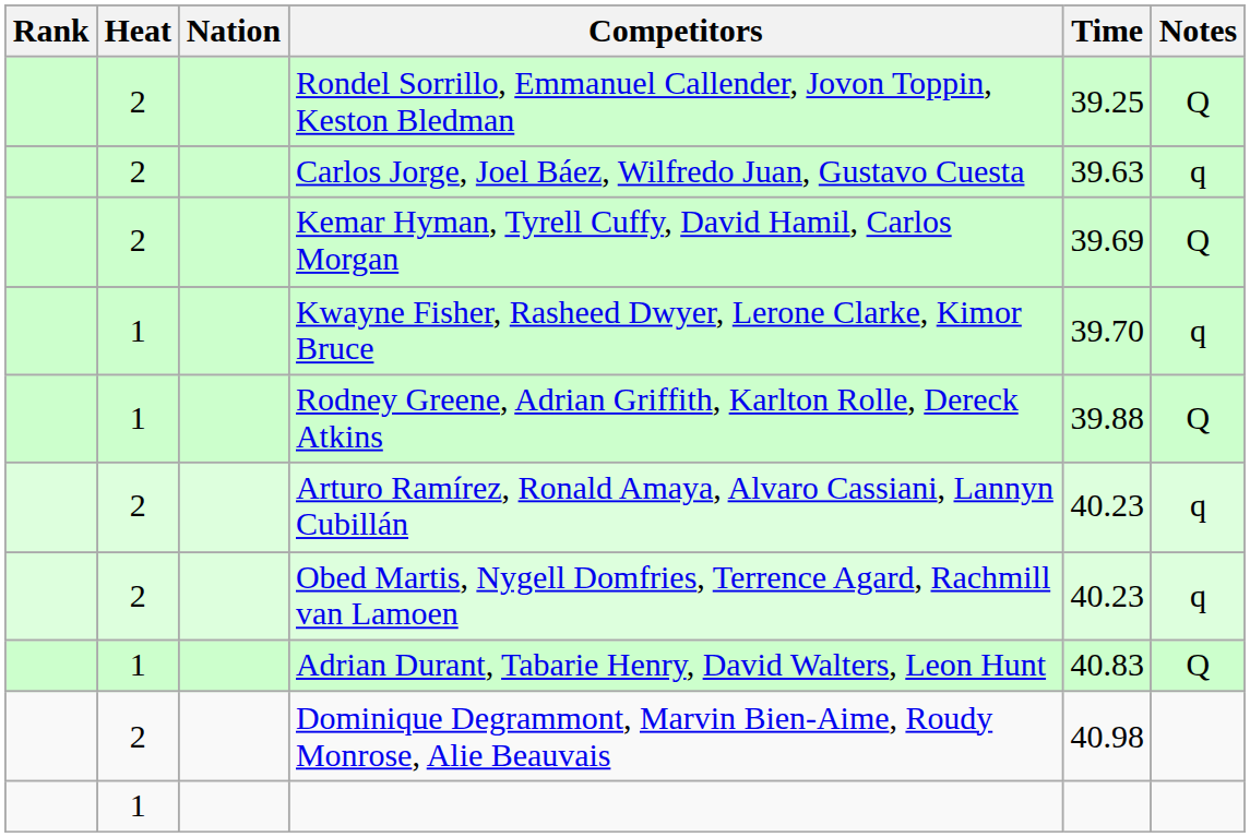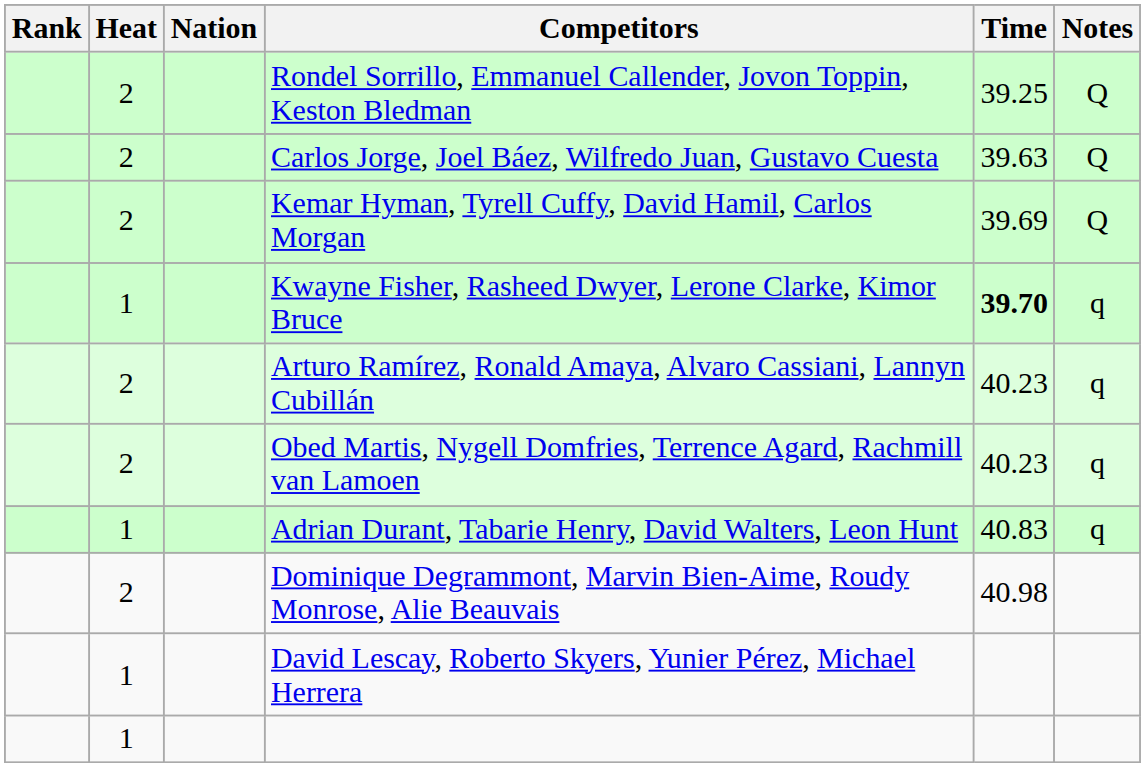 <table class="wikitable sortable" style="text-align:center">
 <tr>
 <th>Rank</th>
 <th>Heat</th>
 <th>Nation</th>
 <th>Competitors</th>
 <th>Time</th>
 <th>Notes</th>
 </tr>
 <tr bgcolor=ccffcc>
 <td></td>
 <td>2</td>
 <td align=left></td>
 <td align=left><a href='#'>Rondel Sorrillo</a>, <a href='#'>Emmanuel Callender</a>, <a href='#'>Jovon Toppin</a>, <a href='#'>Keston Bledman</a></td>
 <td>39.25</td>
 <td>Q</td>
 </tr>
 <tr bgcolor=ccffcc>
 <td></td>
 <td>2</td>
 <td align=left></td>
 <td align=left><a href='#'>Carlos Jorge</a>, <a href='#'>Joel Báez</a>, <a href='#'>Wilfredo Juan</a>, <a href='#'>Gustavo Cuesta</a></td>
 <td>39.63</td>
-<td>q</td>
+<td>Q</td>
 </tr>
 <tr bgcolor=ccffcc>
 <td></td>
 <td>2</td>
 <td align=left></td>
 <td align=left><a href='#'>Kemar Hyman</a>, <a href='#'>Tyrell Cuffy</a>, <a href='#'>David Hamil</a>, <a href='#'>Carlos Morgan</a></td>
 <td>39.69</td>
 <td>Q</td>
 </tr>
 <tr bgcolor=ccffcc>
 <td></td>
 <td>1</td>
 <td align=left></td>
 <td align=left><a href='#'>Kwayne Fisher</a>, <a href='#'>Rasheed Dwyer</a>, <a href='#'>Lerone Clarke</a>, <a href='#'>Kimor Bruce</a></td>
-<td>39.70</td>
+<td><strong>39.70</strong></td>
 <td>q</td>
-</tr>
-<tr bgcolor=ccffcc>
-<td></td>
-<td>1</td>
-<td align=left></td>
-<td align=left><a href='#'>Rodney Greene</a>, <a href='#'>Adrian Griffith</a>, <a href='#'>Karlton Rolle</a>, <a href='#'>Dereck Atkins</a></td>
-<td>39.88</td>
-<td>Q</td>
 </tr>
 <tr bgcolor=ddffdd>
 <td></td>
 <td>2</td>
 <td align=left></td>
 <td align=left><a href='#'>Arturo Ramírez</a>, <a href='#'>Ronald Amaya</a>, <a href='#'>Alvaro Cassiani</a>, <a href='#'>Lannyn Cubillán</a></td>
 <td>40.23</td>
 <td>q</td>
 </tr>
 <tr bgcolor=ddffdd>
 <td></td>
 <td>2</td>
 <td align=left></td>
 <td align=left><a href='#'>Obed Martis</a>, <a href='#'>Nygell Domfries</a>, <a href='#'>Terrence Agard</a>, <a href='#'>Rachmill van Lamoen</a></td>
 <td>40.23</td>
 <td>q</td>
 </tr>
 <tr bgcolor=ccffcc>
 <td></td>
 <td>1</td>
 <td align=left></td>
 <td align=left><a href='#'>Adrian Durant</a>, <a href='#'>Tabarie Henry</a>, <a href='#'>David Walters</a>, <a href='#'>Leon Hunt</a></td>
 <td>40.83</td>
-<td>Q</td>
+<td>q</td>
 </tr>
 <tr>
 <td></td>
 <td>2</td>
 <td align=left></td>
 <td align=left><a href='#'>Dominique Degrammont</a>, <a href='#'>Marvin Bien-Aime</a>, <a href='#'>Roudy Monrose</a>, <a href='#'>Alie Beauvais</a></td>
 <td>40.98</td>
 <td></td>
 </tr>
 <tr>
 <td></td>
 <td>1</td>
 <td align=left></td>
+<td align=left><a href='#'>David Lescay</a>, <a href='#'>Roberto Skyers</a>, <a href='#'>Yunier Pérez</a>, <a href='#'>Michael Herrera</a></td>
+<td></td>
+<td></td>
+</tr>
+<tr>
+<td></td>
+<td>1</td>
+<td align=left></td>
 <td align=left></td>
 <td></td>
 <td></td>
 </tr>
 </table>
